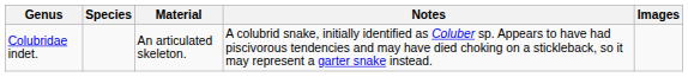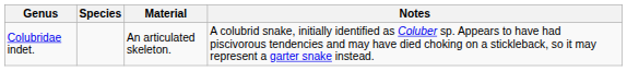 <table class="wikitable" width="100%" align="center">
 <tr>
 <th>Genus</th>
 <th>Species</th>
 <th>Material</th>
 <th>Notes</th>
-<th>Images</th>
 </tr>
 <tr>
 <td><a href='#'>Colubridae</a> indet.</td>
 <td></td>
 <td>An articulated skeleton.</td>
 <td>A colubrid snake, initially identified as <em><a href='#'>Coluber</a></em> sp. Appears to have had piscivorous tendencies and may have died choking on a stickleback, so it may represent a <a href='#'>garter snake</a> instead.</td>
-<td></td>
 </tr>
 </table>
